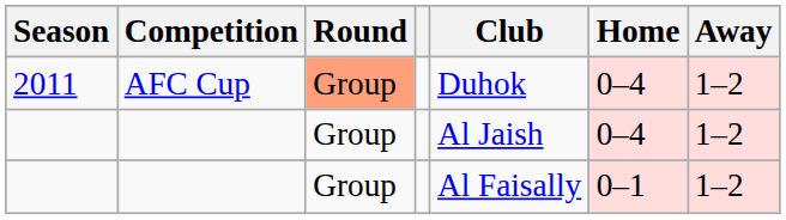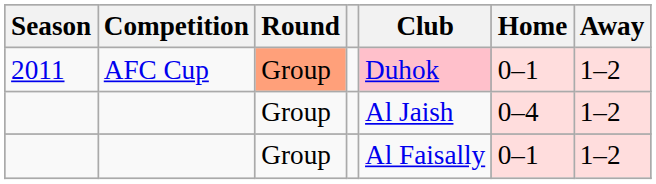 <table class="wikitable collapsible collapsed">
 <tr>
 <th>Season</th>
 <th>Competition</th>
 <th>Round</th>
 <th></th>
 <th>Club</th>
 <th>Home</th>
 <th>Away</th>
 </tr>
 <tr>
 <td><a href='#'>2011</a></td>
 <td><a href='#'>AFC Cup</a></td>
 <td style="background: lightsalmon;">Group</td>
 <td></td>
-<td><a href='#'>Duhok</a></td>
-<td bgcolor=#ffdddd>0–4</td>
+<td style="background: pink;"><a href='#'>Duhok</a></td>
+<td bgcolor=#ffdddd>0–1</td>
 <td bgcolor=#ffdddd>1–2</td>
 </tr>
 <tr>
 <td></td>
 <td></td>
 <td>Group</td>
 <td></td>
 <td><a href='#'>Al Jaish</a></td>
 <td bgcolor=#ffdddd>0–4</td>
 <td bgcolor=#ffdddd>1–2</td>
 </tr>
 <tr>
 <td></td>
 <td></td>
 <td>Group</td>
 <td></td>
 <td><a href='#'>Al Faisally</a></td>
 <td bgcolor=#ffdddd>0–1</td>
 <td bgcolor=#ffdddd>1–2</td>
 </tr>
 </table>
